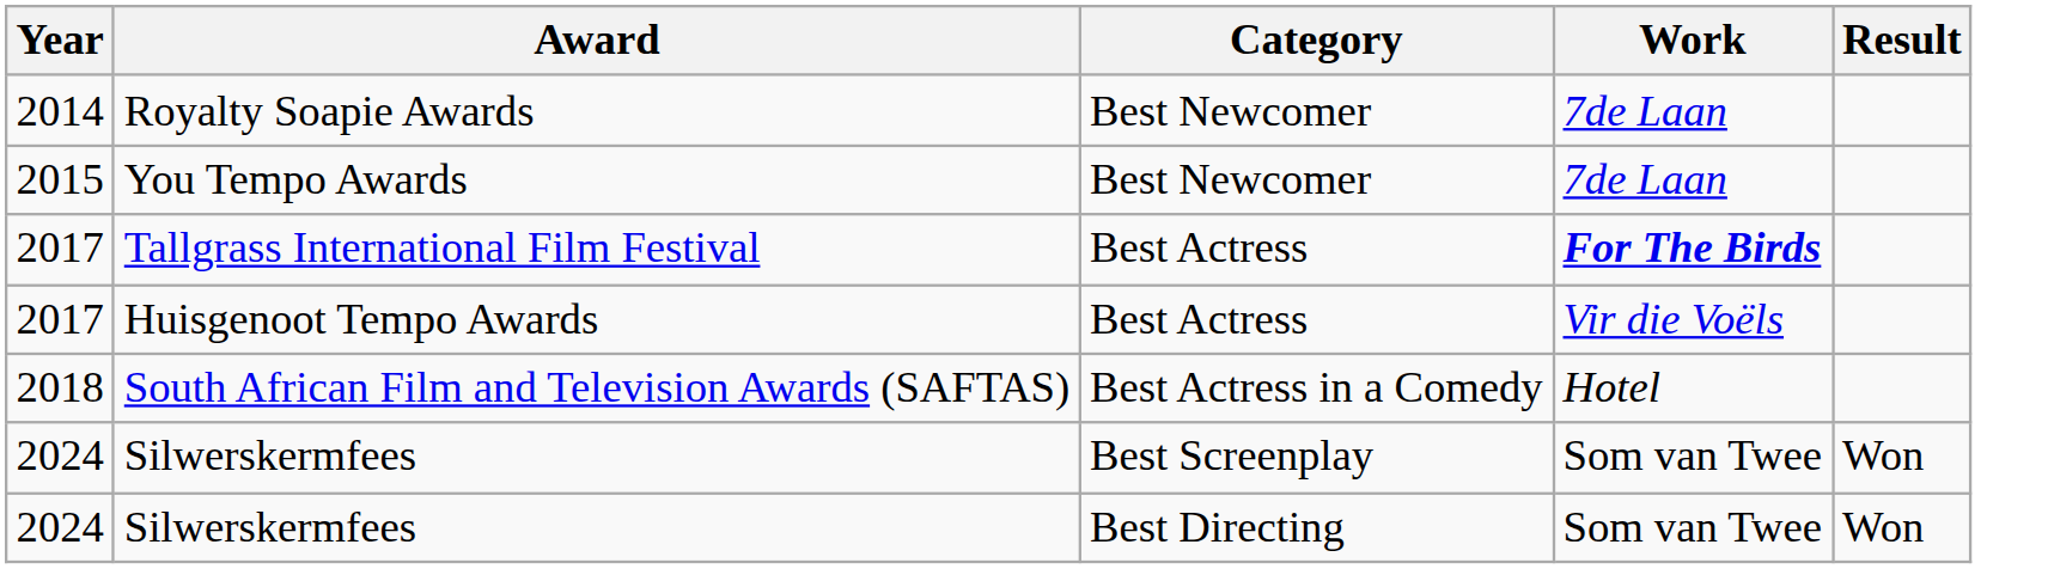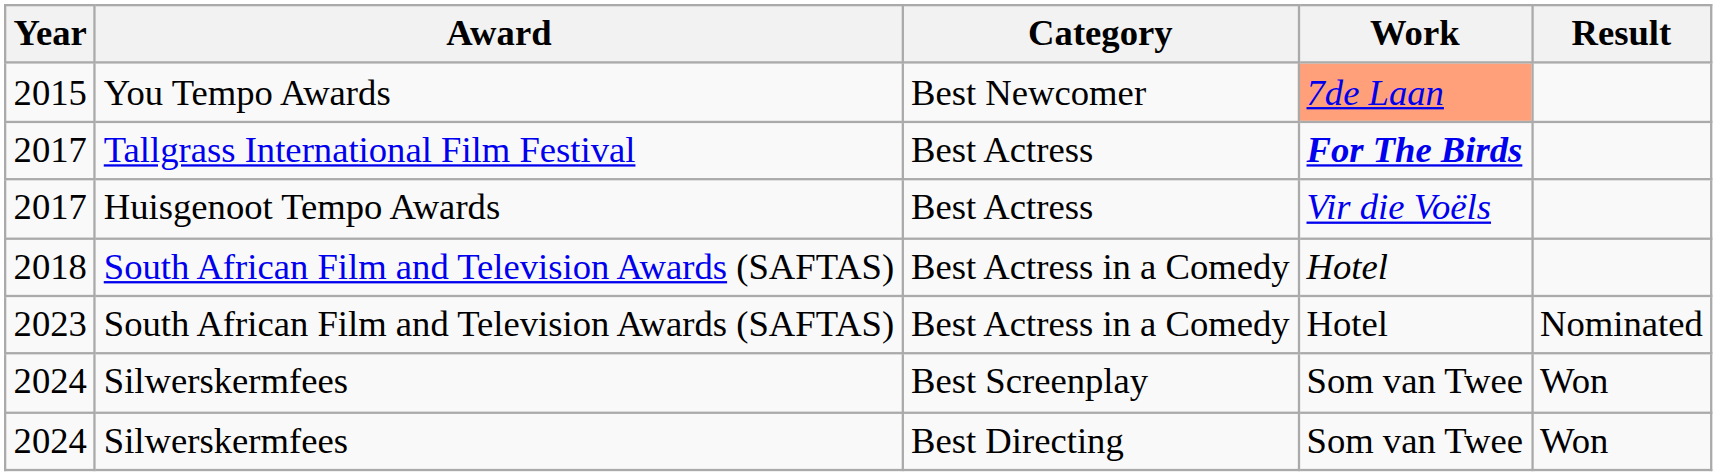 <table class="wikitable">
 <tr>
 <th>Year</th>
 <th>Award</th>
 <th>Category</th>
 <th>Work</th>
 <th>Result</th>
 </tr>
 <tr>
-<td>2014</td>
-<td>Royalty Soapie Awards</td>
-<td>Best Newcomer</td>
-<td><em><a href='#'>7de Laan</a></em></td>
-<td></td>
-</tr>
-<tr>
 <td>2015</td>
 <td>You Tempo Awards</td>
 <td>Best Newcomer</td>
-<td><em><a href='#'>7de Laan</a></em></td>
+<td style="background: lightsalmon;"><em><a href='#'>7de Laan</a></em></td>
 <td></td>
 </tr>
 <tr>
 <td>2017</td>
 <td><a href='#'>Tallgrass International Film Festival</a></td>
 <td>Best Actress</td>
 <td><strong><em><a href='#'>For The Birds</a></em></strong></td>
 <td></td>
 </tr>
 <tr>
 <td>2017</td>
 <td>Huisgenoot Tempo Awards</td>
 <td>Best Actress</td>
 <td><em><a href='#'>Vir die Voëls</a></em></td>
 <td></td>
 </tr>
 <tr>
 <td>2018</td>
 <td><a href='#'>South African Film and Television Awards</a> (SAFTAS)</td>
 <td>Best Actress in a Comedy</td>
 <td><em>Hotel</em></td>
 <td></td>
 </tr>
 <tr>
+<td>2023</td>
+<td>South African Film and Television Awards (SAFTAS)</td>
+<td>Best Actress in a Comedy</td>
+<td>Hotel</td>
+<td>Nominated</td>
+</tr>
+<tr>
 <td>2024</td>
 <td>Silwerskermfees</td>
 <td>Best Screenplay</td>
 <td>Som van Twee</td>
 <td>Won</td>
 </tr>
 <tr>
 <td>2024</td>
 <td>Silwerskermfees</td>
 <td>Best Directing</td>
 <td>Som van Twee</td>
 <td>Won</td>
 </tr>
 </table>
